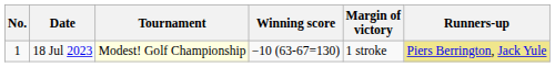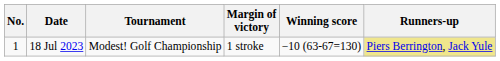 <table class="wikitable" style="font-size:95%;">
 <tr>
 <th>No.</th>
 <th>Date</th>
 <th>Tournament</th>
+<th>Margin of<br>victory</th>
 <th>Winning score</th>
-<th>Margin of<br>victory</th>
 <th>Runners-up</th>
 </tr>
 <tr>
 <td align=center>1</td>
 <td align=right>18 Jul <a href='#'>2023</a></td>
-<td style="background: lightyellow;">Modest! Golf Championship</td>
+<td>Modest! Golf Championship</td>
+<td>1 stroke</td>
 <td>−10 (63-67=130)</td>
-<td>1 stroke</td>
 <td style="background: khaki;"> <a href='#'>Piers Berrington</a>,  <a href='#'>Jack Yule</a></td>
 </tr>
 </table>
